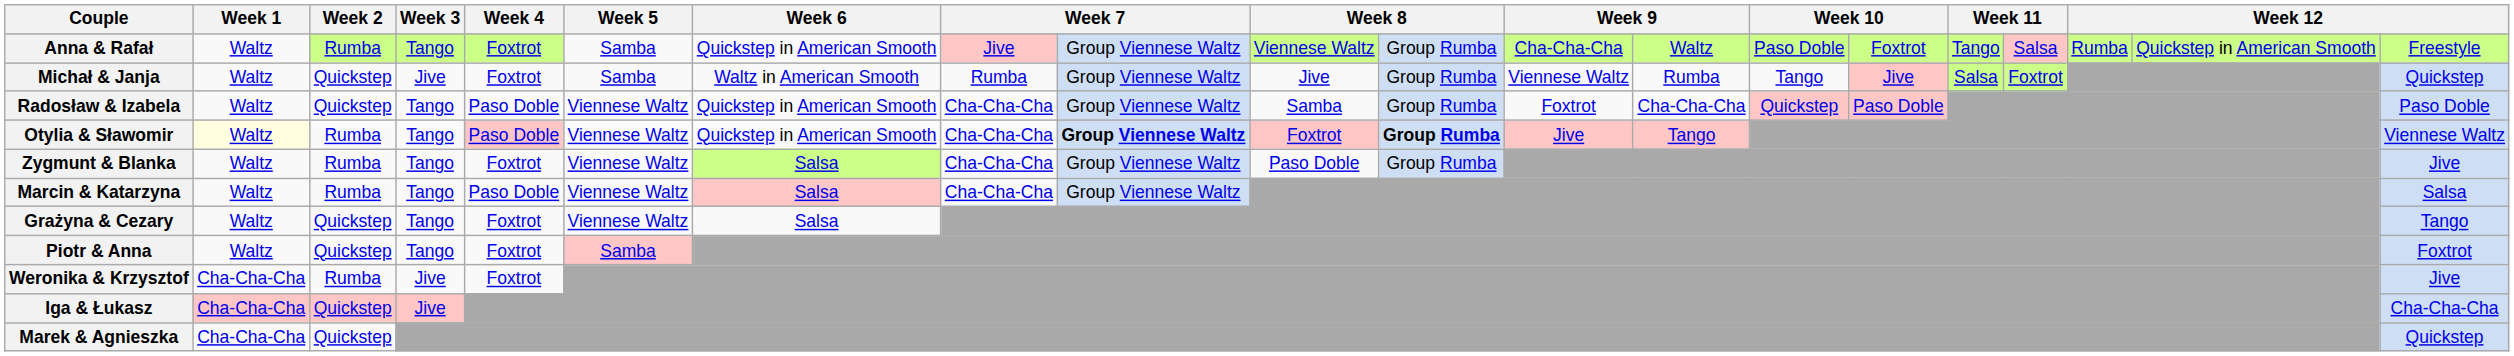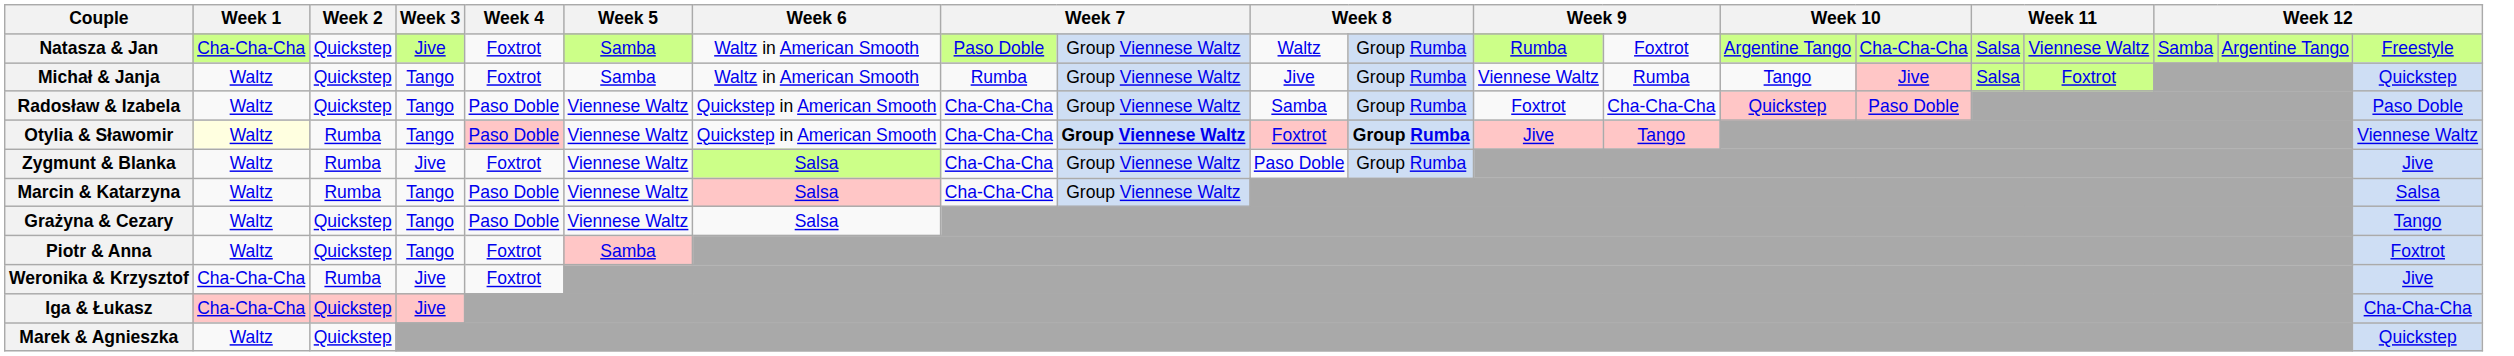 <table class="wikitable" style="font-size:75%; text-align:center">
 <tr>
 <th>Couple</th>
 <th>Week 1</th>
 <th>Week 2</th>
 <th>Week 3</th>
 <th>Week 4</th>
 <th>Week 5</th>
 <th>Week 6</th>
 <th colspan=2>Week 7</th>
 <th colspan=2>Week 8</th>
 <th colspan=2>Week 9</th>
 <th colspan=2>Week 10</th>
 <th colspan=2>Week 11</th>
 <th colspan=3>Week 12</th>
 </tr>
 <tr>
-<th>Anna & Rafał</th>
+<th>Natasza & Jan</th>
+<td style="background:#ccff88;"><a href='#'>Cha-Cha-Cha</a></td>
+<td><a href='#'>Quickstep</a></td>
+<td style="background:#ccff88;"><a href='#'>Jive</a></td>
+<td><a href='#'>Foxtrot</a></td>
+<td style="background:#ccff88;"><a href='#'>Samba</a></td>
+<td><a href='#'>Waltz</a> in <a href='#'>American Smooth</a></td>
+<td style="background:#ccff88;"><a href='#'>Paso Doble</a></td>
+<td style="background:#CEDEF4;">Group <a href='#'>Viennese Waltz</a></td>
 <td><a href='#'>Waltz</a></td>
+<td style="background:#CEDEF4;">Group <a href='#'>Rumba</a></td>
 <td style="background:#ccff88;"><a href='#'>Rumba</a></td>
-<td style="background:#ccff88;"><a href='#'>Tango</a></td>
-<td style="background:#ccff88;"><a href='#'>Foxtrot</a></td>
-<td><a href='#'>Samba</a></td>
-<td><a href='#'>Quickstep</a> in <a href='#'>American Smooth</a></td>
-<td style="background:#ffc6c6;"><a href='#'>Jive</a></td>
-<td style="background:#CEDEF4;">Group <a href='#'>Viennese Waltz</a></td>
+<td><a href='#'>Foxtrot</a></td>
+<td style="background:#ccff88;"><a href='#'>Argentine Tango</a></td>
+<td style="background:#ccff88;"><a href='#'>Cha-Cha-Cha</a></td>
+<td style="background:#ccff88;"><a href='#'>Salsa</a></td>
 <td style="background:#ccff88;"><a href='#'>Viennese Waltz</a></td>
-<td style="background:#CEDEF4;">Group <a href='#'>Rumba</a></td>
-<td style="background:#ccff88;"><a href='#'>Cha-Cha-Cha</a></td>
-<td style="background:#ccff88;"><a href='#'>Waltz</a></td>
-<td style="background:#ccff88;"><a href='#'>Paso Doble</a></td>
-<td style="background:#ccff88;"><a href='#'>Foxtrot</a></td>
-<td style="background:#ccff88;"><a href='#'>Tango</a></td>
-<td style="background:#ffc6c6;"><a href='#'>Salsa</a></td>
-<td style="background:#ccff88;"><a href='#'>Rumba</a></td>
-<td style="background:#ccff88;"><a href='#'>Quickstep</a> in <a href='#'>American Smooth</a></td>
+<td style="background:#ccff88;"><a href='#'>Samba</a></td>
+<td style="background:#ccff88;"><a href='#'>Argentine Tango</a></td>
 <td style="background:#ccff88;"><a href='#'>Freestyle</a></td>
 </tr>
 <tr>
 <th>Michał & Janja</th>
 <td><a href='#'>Waltz</a></td>
 <td><a href='#'>Quickstep</a></td>
-<td><a href='#'>Jive</a></td>
+<td><a href='#'>Tango</a></td>
 <td><a href='#'>Foxtrot</a></td>
 <td><a href='#'>Samba</a></td>
 <td><a href='#'>Waltz</a> in <a href='#'>American Smooth</a></td>
 <td><a href='#'>Rumba</a></td>
 <td style="background:#CEDEF4;">Group <a href='#'>Viennese Waltz</a></td>
 <td><a href='#'>Jive</a></td>
 <td style="background:#CEDEF4;">Group <a href='#'>Rumba</a></td>
 <td><a href='#'>Viennese Waltz</a></td>
 <td><a href='#'>Rumba</a></td>
 <td><a href='#'>Tango</a></td>
 <td style="background:#ffc6c6;"><a href='#'>Jive</a></td>
 <td style="background:#ccff88;"><a href='#'>Salsa</a></td>
 <td style="background:#ccff88;"><a href='#'>Foxtrot</a></td>
 <td style="background:darkgrey" colspan=2></td>
 <td style="background:#CEDEF4;"><a href='#'>Quickstep</a></td>
 </tr>
 <tr>
 <th>Radosław & Izabela</th>
 <td><a href='#'>Waltz</a></td>
 <td><a href='#'>Quickstep</a></td>
 <td><a href='#'>Tango</a></td>
 <td><a href='#'>Paso Doble</a></td>
 <td><a href='#'>Viennese Waltz</a></td>
 <td><a href='#'>Quickstep</a> in <a href='#'>American Smooth</a></td>
 <td><a href='#'>Cha-Cha-Cha</a></td>
 <td style="background:#CEDEF4;">Group <a href='#'>Viennese Waltz</a></td>
 <td><a href='#'>Samba</a></td>
 <td style="background:#CEDEF4;">Group <a href='#'>Rumba</a></td>
 <td><a href='#'>Foxtrot</a></td>
 <td><a href='#'>Cha-Cha-Cha</a></td>
 <td style="background:#ffc6c6;"><a href='#'>Quickstep</a></td>
 <td style="background:#ffc6c6;"><a href='#'>Paso Doble</a></td>
 <td style="background:darkgrey" colspan=4></td>
 <td style="background:#CEDEF4;"><a href='#'>Paso Doble</a></td>
 </tr>
 <tr>
 <th>Otylia & Sławomir</th>
 <td style="background: lightyellow;"><a href='#'>Waltz</a></td>
 <td><a href='#'>Rumba</a></td>
 <td><a href='#'>Tango</a></td>
 <td style="background:#ffc6c6;"><a href='#'>Paso Doble</a></td>
 <td><a href='#'>Viennese Waltz</a></td>
 <td><a href='#'>Quickstep</a> in <a href='#'>American Smooth</a></td>
 <td><a href='#'>Cha-Cha-Cha</a></td>
 <td style="background:#CEDEF4;"><strong>Group <a href='#'>Viennese Waltz</a></strong></td>
 <td style="background:#ffc6c6;"><a href='#'>Foxtrot</a></td>
 <td style="background:#CEDEF4;"><strong>Group <a href='#'>Rumba</a></strong></td>
 <td style="background:#ffc6c6;"><a href='#'>Jive</a></td>
 <td style="background:#ffc6c6;"><a href='#'>Tango</a></td>
 <td style="background:darkgrey" colspan="6"></td>
 <td style="background:#CEDEF4;"><a href='#'>Viennese Waltz</a></td>
 </tr>
 <tr>
 <th>Zygmunt & Blanka</th>
 <td><a href='#'>Waltz</a></td>
 <td><a href='#'>Rumba</a></td>
-<td><a href='#'>Tango</a></td>
+<td><a href='#'>Jive</a></td>
 <td><a href='#'>Foxtrot</a></td>
 <td><a href='#'>Viennese Waltz</a></td>
 <td style="background:#ccff88;"><a href='#'>Salsa</a></td>
 <td><a href='#'>Cha-Cha-Cha</a></td>
 <td style="background:#CEDEF4;">Group <a href='#'>Viennese Waltz</a></td>
 <td><a href='#'>Paso Doble</a></td>
 <td style="background:#CEDEF4;">Group <a href='#'>Rumba</a></td>
 <td style="background:darkgrey" colspan="8"></td>
 <td style="background:#CEDEF4;"><a href='#'>Jive</a></td>
 </tr>
 <tr>
 <th>Marcin & Katarzyna</th>
 <td><a href='#'>Waltz</a></td>
 <td><a href='#'>Rumba</a></td>
 <td><a href='#'>Tango</a></td>
 <td><a href='#'>Paso Doble</a></td>
 <td><a href='#'>Viennese Waltz</a></td>
 <td style="background:#ffc6c6;"><a href='#'>Salsa</a></td>
 <td><a href='#'>Cha-Cha-Cha</a></td>
 <td style="background:#CEDEF4;">Group <a href='#'>Viennese Waltz</a></td>
 <td style="background:darkgrey" colspan="10"></td>
 <td style="background:#CEDEF4;"><a href='#'>Salsa</a></td>
 </tr>
 <tr>
 <th>Grażyna & Cezary</th>
 <td><a href='#'>Waltz</a></td>
 <td><a href='#'>Quickstep</a></td>
 <td><a href='#'>Tango</a></td>
-<td><a href='#'>Foxtrot</a></td>
+<td><a href='#'>Paso Doble</a></td>
 <td><a href='#'>Viennese Waltz</a></td>
 <td><a href='#'>Salsa</a></td>
 <td style="background:darkgrey" colspan="12"></td>
 <td style="background:#CEDEF4;"><a href='#'>Tango</a></td>
 </tr>
 <tr>
 <th>Piotr & Anna</th>
 <td><a href='#'>Waltz</a></td>
 <td><a href='#'>Quickstep</a></td>
 <td><a href='#'>Tango</a></td>
 <td><a href='#'>Foxtrot</a></td>
 <td style="background:#ffc6c6;"><a href='#'>Samba</a></td>
 <td style="background:darkgrey" colspan="13"></td>
 <td style="background:#CEDEF4;"><a href='#'>Foxtrot</a></td>
 </tr>
 <tr>
 <th>Weronika & Krzysztof</th>
 <td><a href='#'>Cha-Cha-Cha</a></td>
 <td><a href='#'>Rumba</a></td>
 <td><a href='#'>Jive</a></td>
 <td><a href='#'>Foxtrot</a></td>
 <td style="background:darkgrey" colspan="14"></td>
 <td style="background:#CEDEF4;"><a href='#'>Jive</a></td>
 </tr>
 <tr>
 <th>Iga & Łukasz</th>
 <td style="background:#ffc6c6;"><a href='#'>Cha-Cha-Cha</a></td>
 <td style="background:#ffc6c6;"><a href='#'>Quickstep</a></td>
 <td style="background:#ffc6c6;"><a href='#'>Jive</a></td>
 <td style="background:darkgrey" colspan="15"></td>
 <td style="background:#CEDEF4;"><a href='#'>Cha-Cha-Cha</a></td>
 </tr>
 <tr>
 <th>Marek & Agnieszka</th>
-<td><a href='#'>Cha-Cha-Cha</a></td>
+<td><a href='#'>Waltz</a></td>
 <td><a href='#'>Quickstep</a></td>
 <td style="background:darkgrey" colspan="16"></td>
 <td style="background:#CEDEF4;"><a href='#'>Quickstep</a></td>
 </tr>
 </table>
